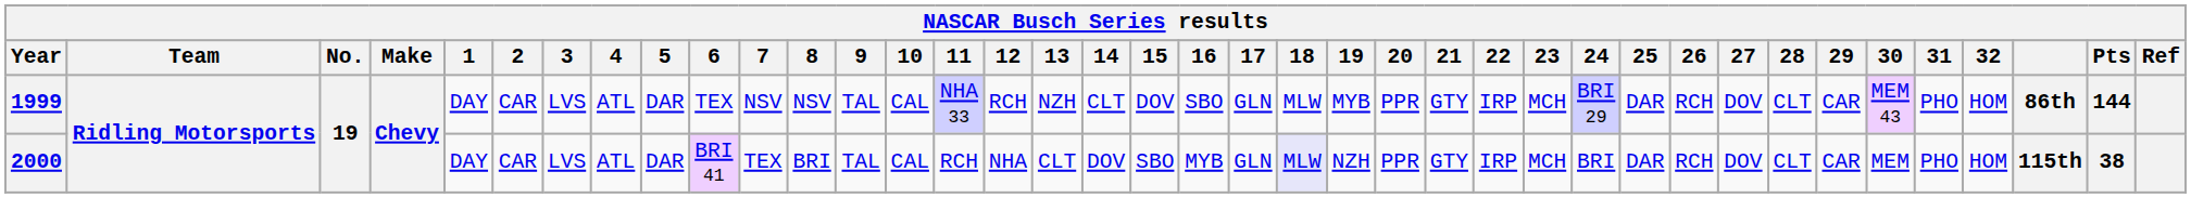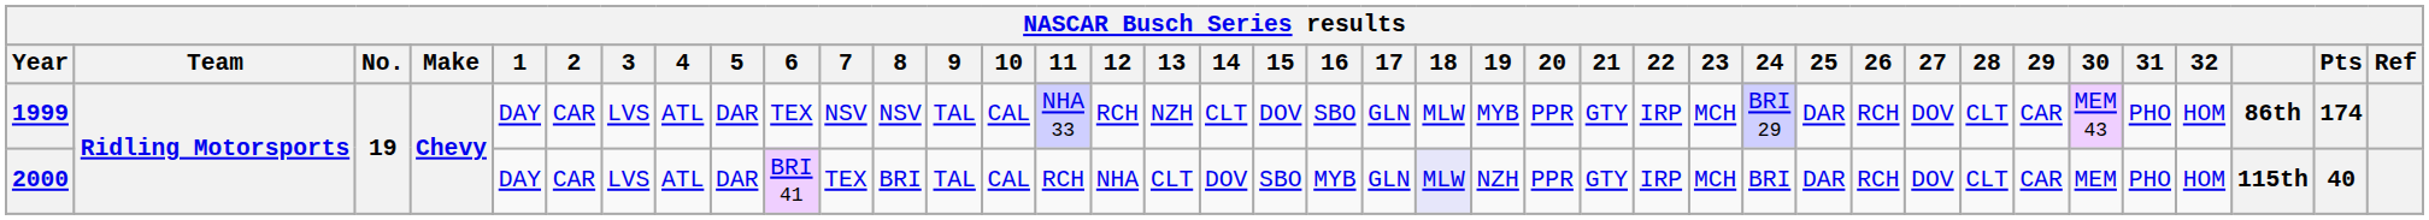 <table class="wikitable" style="text-align:center; font-size:75%">
 <tr>
 <th colspan=42><a href='#'>NASCAR Busch Series</a> results</th>
 </tr>
 <tr>
 <th>Year</th>
 <th>Team</th>
 <th>No.</th>
 <th>Make</th>
 <th>1</th>
 <th>2</th>
 <th>3</th>
 <th>4</th>
 <th>5</th>
 <th>6</th>
 <th>7</th>
 <th>8</th>
 <th>9</th>
 <th>10</th>
 <th>11</th>
 <th>12</th>
 <th>13</th>
 <th>14</th>
 <th>15</th>
 <th>16</th>
 <th>17</th>
 <th>18</th>
 <th>19</th>
 <th>20</th>
 <th>21</th>
 <th>22</th>
 <th>23</th>
 <th>24</th>
 <th>25</th>
 <th>26</th>
 <th>27</th>
 <th>28</th>
 <th>29</th>
 <th>30</th>
 <th>31</th>
 <th>32</th>
 <th></th>
 <th>Pts</th>
 <th>Ref</th>
 </tr>
 <tr>
 <th><a href='#'>1999</a></th>
 <th rowspan=2><a href='#'>Ridling Motorsports</a></th>
 <th rowspan=2>19</th>
 <th rowspan=2><a href='#'>Chevy</a></th>
 <td><a href='#'>DAY</a></td>
 <td><a href='#'>CAR</a></td>
 <td><a href='#'>LVS</a></td>
 <td><a href='#'>ATL</a></td>
 <td><a href='#'>DAR</a></td>
 <td><a href='#'>TEX</a></td>
 <td><a href='#'>NSV</a></td>
 <td><a href='#'>NSV</a></td>
 <td><a href='#'>TAL</a></td>
 <td><a href='#'>CAL</a></td>
 <td style="background:#CFCFFF;"><a href='#'>NHA</a><br><small>33</small></td>
 <td><a href='#'>RCH</a></td>
 <td><a href='#'>NZH</a></td>
 <td><a href='#'>CLT</a></td>
 <td><a href='#'>DOV</a></td>
 <td><a href='#'>SBO</a></td>
 <td><a href='#'>GLN</a></td>
 <td><a href='#'>MLW</a></td>
 <td><a href='#'>MYB</a></td>
 <td><a href='#'>PPR</a></td>
 <td><a href='#'>GTY</a></td>
 <td><a href='#'>IRP</a></td>
 <td><a href='#'>MCH</a></td>
 <td style="background:#CFCFFF;"><a href='#'>BRI</a><br><small>29</small></td>
 <td><a href='#'>DAR</a></td>
 <td><a href='#'>RCH</a></td>
 <td><a href='#'>DOV</a></td>
 <td><a href='#'>CLT</a></td>
 <td><a href='#'>CAR</a></td>
 <td style="background:#EFCFFF;"><a href='#'>MEM</a><br><small>43</small></td>
 <td><a href='#'>PHO</a></td>
 <td><a href='#'>HOM</a></td>
 <th>86th</th>
-<th>144</th>
+<th>174</th>
 <th></th>
 </tr>
 <tr>
 <th><a href='#'>2000</a></th>
 <td><a href='#'>DAY</a></td>
 <td><a href='#'>CAR</a></td>
 <td><a href='#'>LVS</a></td>
 <td><a href='#'>ATL</a></td>
 <td><a href='#'>DAR</a></td>
 <td style="background:#EFCFFF;"><a href='#'>BRI</a><br><small>41</small></td>
 <td><a href='#'>TEX</a></td>
 <td><a href='#'>BRI</a></td>
 <td><a href='#'>TAL</a></td>
 <td><a href='#'>CAL</a></td>
 <td><a href='#'>RCH</a></td>
 <td><a href='#'>NHA</a></td>
 <td><a href='#'>CLT</a></td>
 <td><a href='#'>DOV</a></td>
 <td><a href='#'>SBO</a></td>
 <td><a href='#'>MYB</a></td>
 <td><a href='#'>GLN</a></td>
 <td style="background: lavender;"><a href='#'>MLW</a></td>
 <td><a href='#'>NZH</a></td>
 <td><a href='#'>PPR</a></td>
 <td><a href='#'>GTY</a></td>
 <td><a href='#'>IRP</a></td>
 <td><a href='#'>MCH</a></td>
 <td><a href='#'>BRI</a></td>
 <td><a href='#'>DAR</a></td>
 <td><a href='#'>RCH</a></td>
 <td><a href='#'>DOV</a></td>
 <td><a href='#'>CLT</a></td>
 <td><a href='#'>CAR</a></td>
 <td><a href='#'>MEM</a></td>
 <td><a href='#'>PHO</a></td>
 <td><a href='#'>HOM</a></td>
 <th>115th</th>
-<th>38</th>
+<th>40</th>
 <th></th>
 </tr>
 </table>
